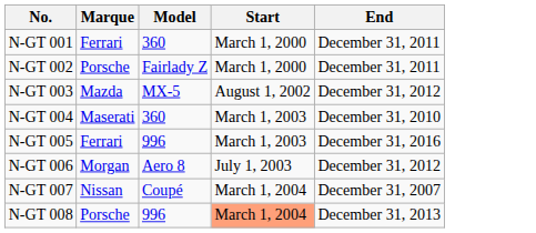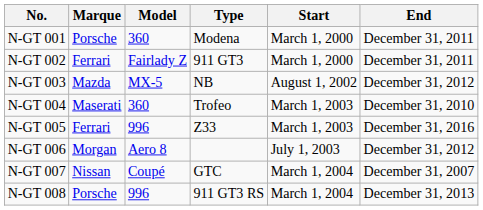 <table class="wikitable">
 <tr>
 <th>No.</th>
 <th>Marque</th>
 <th>Model</th>
+<th>Type</th>
 <th>Start</th>
 <th>End</th>
 </tr>
 <tr>
 <td>N-GT 001</td>
-<td> <a href='#'>Ferrari</a></td>
+<td> <a href='#'>Porsche</a></td>
 <td><a href='#'>360</a></td>
+<td>Modena</td>
 <td>March 1, 2000</td>
 <td>December 31, 2011</td>
 </tr>
 <tr>
 <td>N-GT 002</td>
-<td> <a href='#'>Porsche</a></td>
+<td> <a href='#'>Ferrari</a></td>
 <td><a href='#'>Fairlady Z</a></td>
+<td>911 GT3</td>
 <td>March 1, 2000</td>
 <td>December 31, 2011</td>
 </tr>
 <tr>
 <td>N-GT 003</td>
 <td> <a href='#'>Mazda</a></td>
 <td><a href='#'>MX-5</a></td>
+<td>NB</td>
 <td>August 1, 2002</td>
 <td>December 31, 2012</td>
 </tr>
 <tr>
 <td>N-GT 004</td>
 <td> <a href='#'>Maserati</a></td>
 <td><a href='#'>360</a></td>
+<td>Trofeo</td>
 <td>March 1, 2003</td>
 <td>December 31, 2010</td>
 </tr>
 <tr>
 <td>N-GT 005</td>
 <td> <a href='#'>Ferrari</a></td>
 <td><a href='#'>996</a></td>
+<td>Z33</td>
 <td>March 1, 2003</td>
 <td>December 31, 2016</td>
 </tr>
 <tr>
 <td>N-GT 006</td>
 <td> <a href='#'>Morgan</a></td>
 <td><a href='#'>Aero 8</a></td>
+<td></td>
 <td>July 1, 2003</td>
 <td>December 31, 2012</td>
 </tr>
 <tr>
 <td>N-GT 007</td>
 <td> <a href='#'>Nissan</a></td>
 <td><a href='#'>Coupé</a></td>
+<td>GTC</td>
 <td>March 1, 2004</td>
 <td>December 31, 2007</td>
 </tr>
 <tr>
 <td>N-GT 008</td>
 <td> <a href='#'>Porsche</a></td>
 <td><a href='#'>996</a></td>
-<td style="background: lightsalmon;">March 1, 2004</td>
+<td>911 GT3 RS</td>
+<td>March 1, 2004</td>
 <td>December 31, 2013</td>
 </tr>
 </table>
